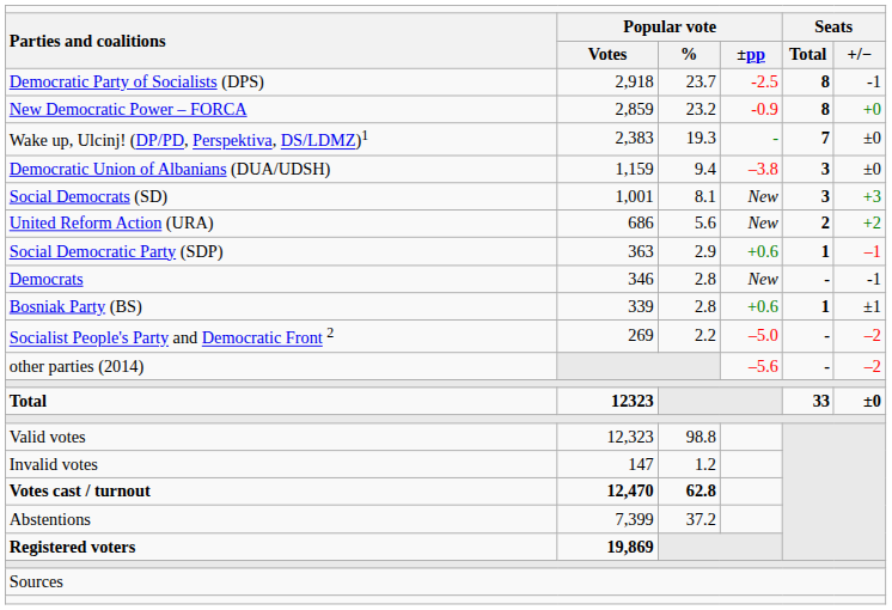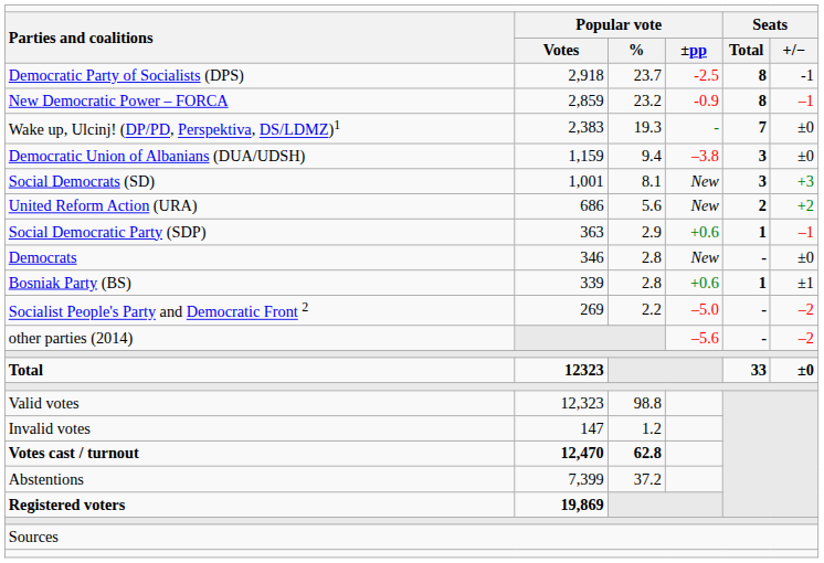 <table class="wikitable" style="text-align:right; font-size:98%; margin-bottom:0">
 <tr>
 <td colspan="6"></td>
 </tr>
 <tr>
 <th style="text-align:left;" rowspan="2" width="500">Parties and coalitions</th>
 <th colspan="3">Popular vote</th>
 <th colspan="2">Seats</th>
 </tr>
 <tr>
 <th width="85">Votes</th>
 <th width="50">%</th>
 <th width="50">±<a href='#'>pp</a></th>
 <th width="40">Total</th>
 <th width="40">+/−</th>
 </tr>
 <tr>
 <td align="left"><a href='#'>Democratic Party of Socialists</a> (DPS)</td>
 <td>2,918</td>
 <td>23.7</td>
 <td style="color:red;">-2.5</td>
 <td><strong>8</strong></td>
 <td>-1</td>
 </tr>
 <tr>
 <td align="left"><a href='#'>New Democratic Power – FORCA</a></td>
 <td>2,859</td>
 <td>23.2</td>
 <td style="color:red;">-0.9</td>
 <td><strong>8</strong></td>
-<td style="color:green;">+0</td>
+<td style="color:red;">–1</td>
 </tr>
 <tr>
 <td align="left">Wake up, Ulcinj! (<a href='#'>DP/PD</a>, <a href='#'>Perspektiva</a>, <a href='#'>DS/LDMZ</a>)<sup>1</sup></td>
 <td>2,383</td>
 <td>19.3</td>
 <td style="color:green;">-</td>
 <td><strong>7</strong></td>
 <td>±0</td>
 </tr>
 <tr>
 <td align="left"><a href='#'>Democratic Union of Albanians</a> (DUA/UDSH)</td>
 <td>1,159</td>
 <td>9.4</td>
 <td style="color:red;">–3.8</td>
 <td><strong>3</strong></td>
 <td>±0</td>
 </tr>
 <tr>
 <td align="left"><a href='#'>Social Democrats</a> (SD)</td>
 <td>1,001</td>
 <td>8.1</td>
 <td><em>New</em></td>
 <td><strong>3</strong></td>
 <td style="color:green;">+3</td>
 </tr>
 <tr>
 <td align="left"><a href='#'>United Reform Action</a> (URA)</td>
 <td>686</td>
 <td>5.6</td>
 <td><em>New</em></td>
 <td><strong>2</strong></td>
 <td style="color:green;">+2</td>
 </tr>
 <tr>
 <td align="left"><a href='#'>Social Democratic Party</a> (SDP)</td>
 <td>363</td>
 <td>2.9</td>
 <td style="color:green;">+0.6</td>
 <td><strong>1</strong></td>
 <td style="color:red;">–1</td>
 </tr>
 <tr>
 <td align="left"><a href='#'>Democrats</a></td>
 <td>346</td>
 <td>2.8</td>
 <td><em>New</em></td>
 <td><strong>-</strong></td>
-<td>-1</td>
+<td>±0</td>
 </tr>
 <tr>
 <td align="left"><a href='#'>Bosniak Party</a> (BS)</td>
 <td>339</td>
 <td>2.8</td>
 <td style="color:green;">+0.6</td>
 <td><strong>1</strong></td>
 <td>±1</td>
 </tr>
 <tr>
 <td align="left"><a href='#'>Socialist People's Party</a> and <a href='#'>Democratic Front</a>  <sup>2</sup></td>
 <td>269</td>
 <td>2.2</td>
 <td style="color:red;">–5.0</td>
 <td><strong>-</strong></td>
 <td style="color:red;">–2</td>
 </tr>
 <tr>
 <td align="left">other parties (2014)</td>
 <td bgcolor="#E9E9E9" colspan="2"></td>
 <td style="color:red;">–5.6</td>
 <td><strong>-</strong></td>
 <td style="color:red;">–2</td>
 </tr>
 <tr>
 <td colspan="6" bgcolor="#E9E9E9"></td>
 </tr>
 <tr style="font-weight:bold;">
 <td align="left" width="500">Total</td>
 <td>12323</td>
 <td bgcolor="#E9E9E9" colspan="2"></td>
 <td width="40">33</td>
 <td width="40">±0</td>
 </tr>
 <tr>
 <td colspan="6" bgcolor="#E9E9E9"></td>
 </tr>
 <tr>
 <td align="left">Valid votes</td>
 <td>12,323</td>
 <td>98.8</td>
 <td style="color:green;"></td>
 <td bgcolor="#E9E9E9" colspan="2" rowspan="5"></td>
 </tr>
 <tr>
 <td align="left">Invalid votes</td>
 <td>147</td>
 <td>1.2</td>
 <td style="color:red;"></td>
 </tr>
 <tr style="font-weight:bold;">
 <td align="left">Votes cast / turnout</td>
 <td>12,470</td>
 <td>62.8</td>
 <td style="color:green;"></td>
 </tr>
 <tr>
 <td align="left">Abstentions</td>
 <td>7,399</td>
 <td>37.2</td>
 <td style="color:red;"></td>
 </tr>
 <tr style="font-weight:bold;">
 <td align="left">Registered voters</td>
 <td>19,869</td>
 <td bgcolor="#E9E9E9" colspan="2"></td>
 </tr>
 <tr>
 <td colspan="6" bgcolor="#E9E9E9"></td>
 </tr>
 <tr>
 <td align="left" colspan="6">Sources</td>
 </tr>
 <tr>
 <td colspan="6" style="text-align:left;"></td>
 </tr>
 </table>
